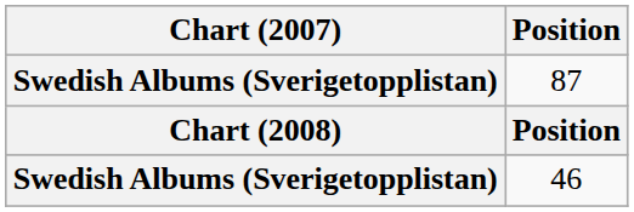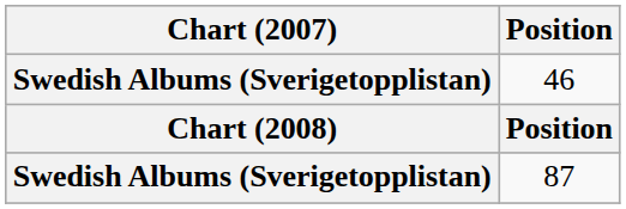 <table class="wikitable plainrowheaders" style="text-align:center">
 <tr>
 <th scope="col">Chart (2007)</th>
 <th scope="col">Position</th>
 </tr>
 <tr>
 <th scope="row">Swedish Albums (Sverigetopplistan)</th>
-<td>87</td>
+<td>46</td>
 </tr>
 <tr>
 <th scope="col">Chart (2008)</th>
 <th scope="col">Position</th>
 </tr>
 <tr>
 <th scope="row">Swedish Albums (Sverigetopplistan)</th>
-<td>46</td>
+<td>87</td>
 </tr>
 </table>
